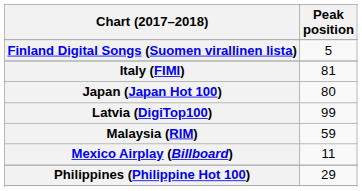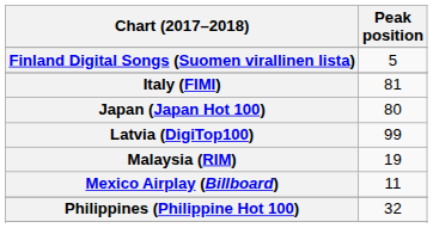 <table class="wikitable sortable plainrowheaders" style="text-align:center">
 <tr>
 <th scope="col">Chart (2017–2018)</th>
 <th scope="col">Peak<br> position</th>
 </tr>
 <tr>
 </tr>
 <tr>
 </tr>
 <tr>
 </tr>
 <tr>
 </tr>
 <tr>
 </tr>
 <tr>
 </tr>
 <tr>
 </tr>
 <tr>
 </tr>
 <tr>
 <th scope="row"><a href='#'>Finland Digital Songs</a> (<a href='#'>Suomen virallinen lista</a>)</th>
 <td>5</td>
 </tr>
 <tr>
 </tr>
 <tr>
 </tr>
 <tr>
 </tr>
 <tr>
 </tr>
 <tr>
 </tr>
 <tr>
 <th scope="row">Italy (<a href='#'>FIMI</a>)</th>
 <td>81</td>
 </tr>
 <tr>
 <th scope="row">Japan (<a href='#'>Japan Hot 100</a>)</th>
 <td>80</td>
 </tr>
 <tr>
 <th scope="row">Latvia (<a href='#'>DigiTop100</a>)</th>
 <td>99</td>
 </tr>
 <tr>
 <th scope="row">Malaysia (<a href='#'>RIM</a>)</th>
-<td>59</td>
+<td>19</td>
 </tr>
 <tr>
 <th scope="row"><a href='#'>Mexico Airplay</a> (<em><a href='#'>Billboard</a></em>)</th>
 <td>11</td>
 </tr>
 <tr>
 </tr>
 <tr>
 </tr>
 <tr>
 </tr>
 <tr>
 <th scope="row">Philippines (<a href='#'>Philippine Hot 100</a>)</th>
-<td>29</td>
+<td>32</td>
 </tr>
 <tr>
 </tr>
 <tr>
 </tr>
 <tr>
 </tr>
 <tr>
 </tr>
 <tr>
 </tr>
 <tr>
 </tr>
 <tr>
 </tr>
 <tr>
 </tr>
 <tr>
 </tr>
 <tr>
 </tr>
 <tr>
 </tr>
 <tr>
 </tr>
 <tr>
 </tr>
 </table>
